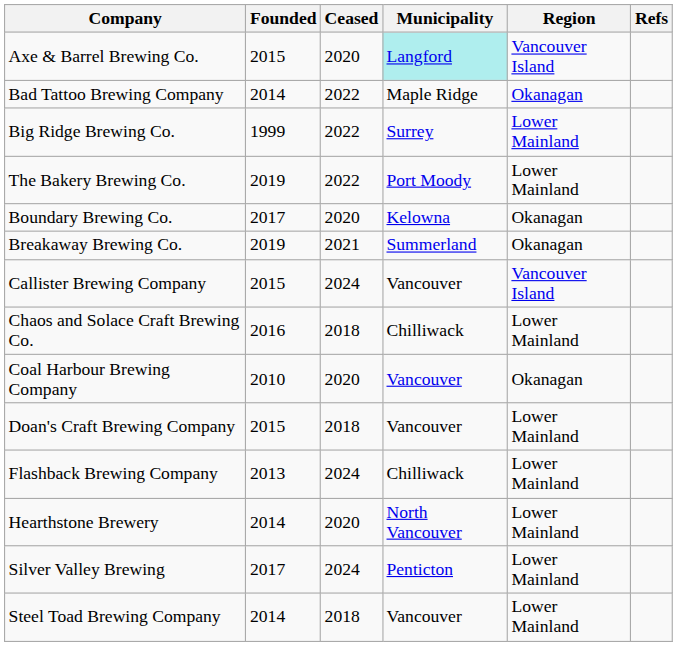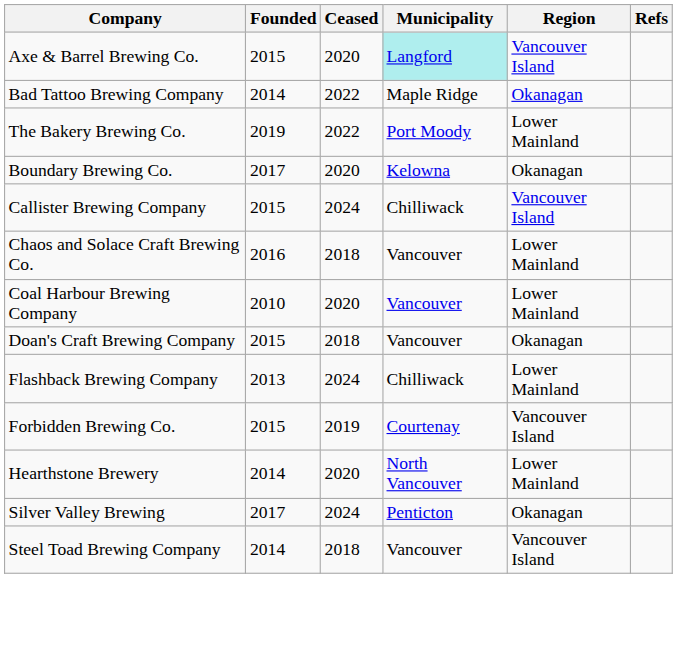 <table class="wikitable sortable">
 <tr>
 <th>Company</th>
 <th>Founded</th>
 <th>Ceased</th>
 <th>Municipality</th>
 <th>Region</th>
 <th>Refs</th>
 </tr>
 <tr>
 <td>Axe & Barrel Brewing Co.</td>
 <td>2015</td>
 <td>2020</td>
 <td style="background: paleturquoise;"><a href='#'>Langford</a></td>
 <td><a href='#'>Vancouver Island</a></td>
 <td></td>
 </tr>
 <tr>
 <td>Bad Tattoo Brewing Company</td>
 <td>2014</td>
 <td>2022</td>
 <td>Maple Ridge</td>
 <td><a href='#'>Okanagan</a></td>
 <td></td>
 </tr>
 <tr>
-<td>Big Ridge Brewing Co.</td>
-<td>1999</td>
-<td>2022</td>
-<td><a href='#'>Surrey</a></td>
-<td><a href='#'>Lower Mainland</a></td>
-<td></td>
-</tr>
-<tr>
 <td>The Bakery Brewing Co.</td>
 <td>2019</td>
 <td>2022</td>
 <td><a href='#'>Port Moody</a></td>
 <td>Lower Mainland</td>
 <td></td>
 </tr>
 <tr>
 <td>Boundary Brewing Co.</td>
 <td>2017</td>
 <td>2020</td>
 <td><a href='#'>Kelowna</a></td>
 <td>Okanagan</td>
 <td></td>
 </tr>
 <tr>
-<td>Breakaway Brewing Co.</td>
-<td>2019</td>
-<td>2021</td>
-<td><a href='#'>Summerland</a></td>
-<td>Okanagan</td>
-<td></td>
-</tr>
-<tr>
 <td>Callister Brewing Company</td>
 <td>2015</td>
 <td>2024</td>
-<td>Vancouver</td>
+<td>Chilliwack</td>
 <td><a href='#'>Vancouver Island</a></td>
 <td></td>
 </tr>
 <tr>
 <td>Chaos and Solace Craft Brewing Co.</td>
 <td>2016</td>
 <td>2018</td>
-<td>Chilliwack</td>
+<td>Vancouver</td>
 <td>Lower Mainland</td>
 <td></td>
 </tr>
 <tr>
 <td>Coal Harbour Brewing Company</td>
 <td>2010</td>
 <td>2020</td>
 <td><a href='#'>Vancouver</a></td>
-<td>Okanagan</td>
+<td>Lower Mainland</td>
 <td></td>
 </tr>
 <tr>
 <td>Doan's Craft Brewing Company</td>
 <td>2015</td>
 <td>2018</td>
 <td>Vancouver</td>
-<td>Lower Mainland</td>
+<td>Okanagan</td>
 <td></td>
 </tr>
 <tr>
 <td>Flashback Brewing Company</td>
 <td>2013</td>
 <td>2024</td>
 <td>Chilliwack</td>
 <td>Lower Mainland</td>
+<td></td>
+</tr>
+<tr>
+<td>Forbidden Brewing Co.</td>
+<td>2015</td>
+<td>2019</td>
+<td><a href='#'>Courtenay</a></td>
+<td>Vancouver Island</td>
 <td></td>
 </tr>
 <tr>
 <td>Hearthstone Brewery</td>
 <td>2014</td>
 <td>2020</td>
 <td><a href='#'>North Vancouver</a></td>
 <td>Lower Mainland</td>
 <td></td>
 </tr>
 <tr>
 <td>Silver Valley Brewing</td>
 <td>2017</td>
 <td>2024</td>
 <td><a href='#'>Penticton</a></td>
-<td>Lower Mainland</td>
+<td>Okanagan</td>
 <td></td>
 </tr>
 <tr>
 <td>Steel Toad Brewing Company</td>
 <td>2014</td>
 <td>2018</td>
 <td>Vancouver</td>
-<td>Lower Mainland</td>
+<td>Vancouver Island</td>
 <td></td>
 </tr>
 </table>
